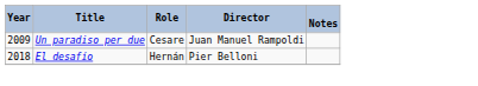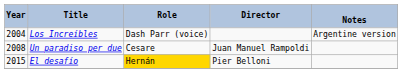 <table class="wikitable" style="font-size:90%;">
 <tr>
 <th style="background:#B0C4DE;">Year</th>
 <th style="background:#B0C4DE;">Title</th>
 <th style="background:#B0C4DE;">Role</th>
 <th style="background:#B0C4DE;">Director</th>
 <th style="background:#B0C4DE;"><br>Notes</th>
 </tr>
 <tr>
-<td>2009</td>
+<td>2004</td>
+<td><em><a href='#'>Los Increíbles</a></em></td>
+<td>Dash Parr (voice)</td>
+<td></td>
+<td>Argentine version</td>
+</tr>
+<tr>
+<td>2008</td>
 <td><em><a href='#'>Un paradiso per due</a></em></td>
 <td>Cesare</td>
 <td>Juan Manuel Rampoldi</td>
 <td></td>
 </tr>
 <tr>
-<td>2018</td>
+<td>2015</td>
 <td><em><a href='#'>El desafío</a></em></td>
-<td>Hernán</td>
+<td style="background: gold;">Hernán</td>
 <td>Pier Belloni</td>
 <td></td>
 </tr>
 <tr>
 </tr>
 </table>
